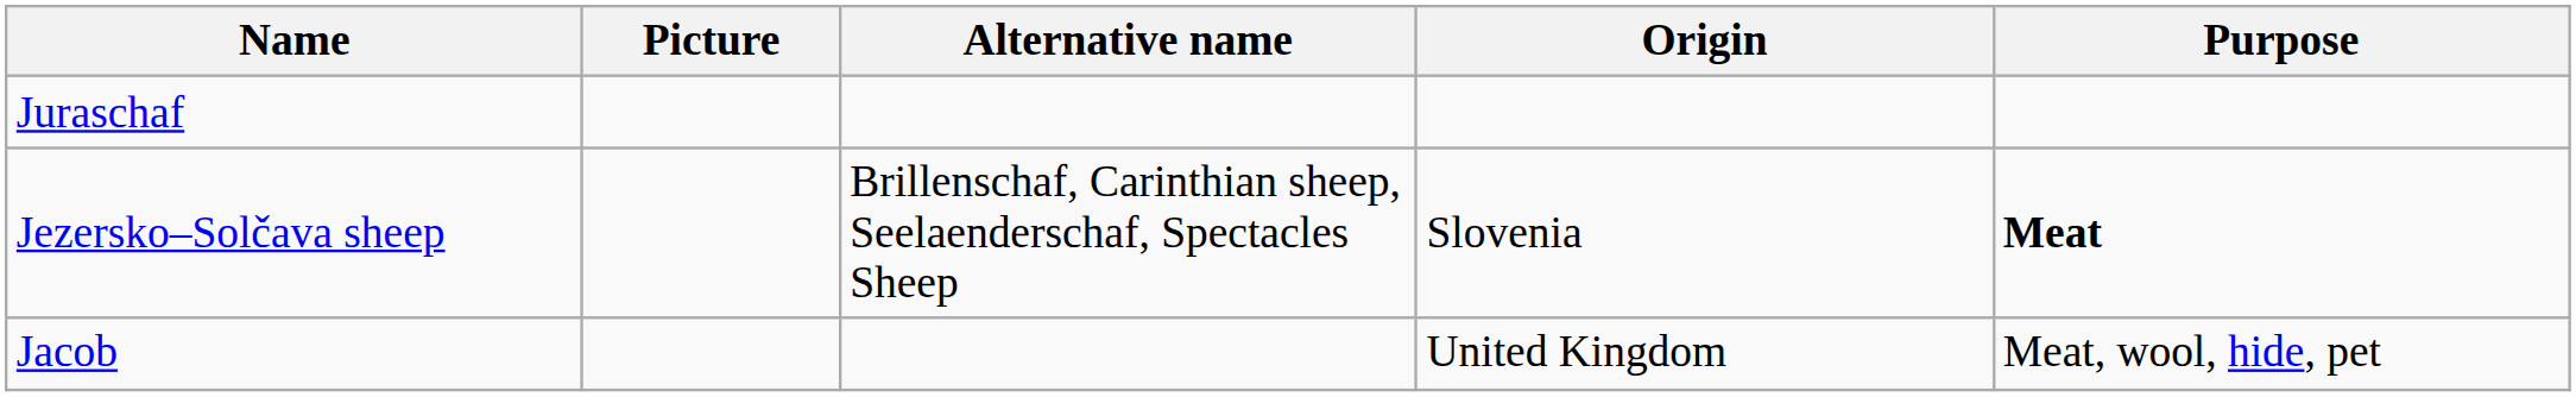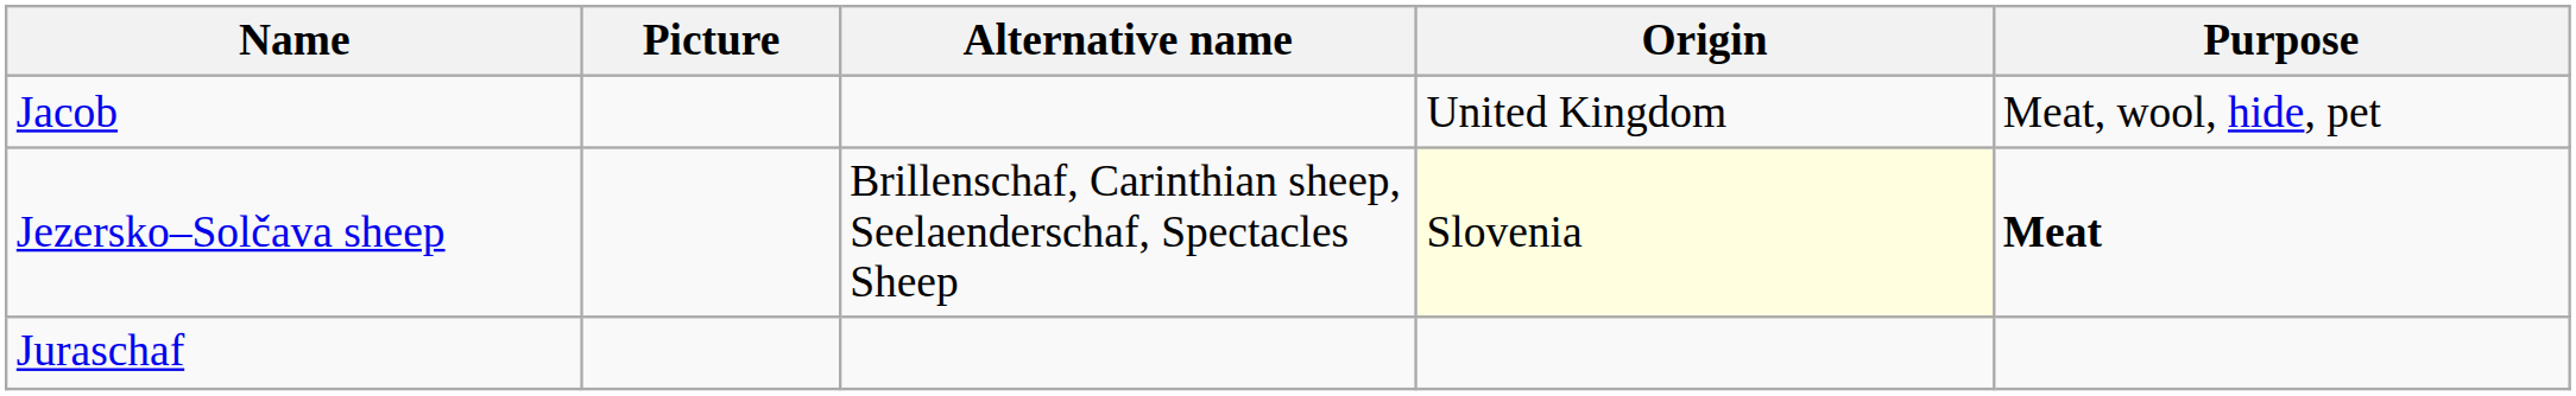 <table class="wikitable sortable">
 <tr>
 <th width="200">Name</th>
 <th width="85">Picture</th>
 <th width="200">Alternative name</th>
 <th width="200">Origin</th>
 <th width="200">Purpose</th>
 </tr>
 <tr>
+<td><a href='#'>Jacob</a></td>
+<td></td>
+<td></td>
+<td>United Kingdom</td>
+<td>Meat, wool, <a href='#'>hide</a>, pet</td>
+</tr>
+<tr>
+<td><a href='#'>Jezersko–Solčava sheep</a></td>
+<td></td>
+<td>Brillenschaf, Carinthian sheep, Seelaenderschaf, Spectacles Sheep</td>
+<td style="background: lightyellow;">Slovenia</td>
+<td><strong>Meat</strong></td>
+</tr>
+<tr>
 <td><a href='#'>Juraschaf</a></td>
 <td></td>
 <td></td>
 <td></td>
 <td></td>
 </tr>
-<tr>
-<td><a href='#'>Jezersko–Solčava sheep</a></td>
-<td></td>
-<td>Brillenschaf, Carinthian sheep, Seelaenderschaf, Spectacles Sheep</td>
-<td>Slovenia</td>
-<td><strong>Meat</strong></td>
-</tr>
-<tr>
-<td><a href='#'>Jacob</a></td>
-<td></td>
-<td></td>
-<td>United Kingdom</td>
-<td>Meat, wool, <a href='#'>hide</a>, pet</td>
-</tr>
 </table>
